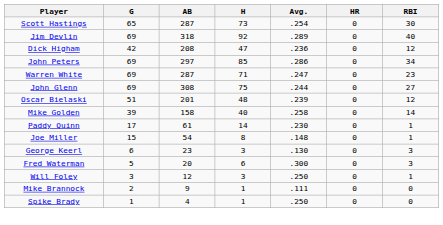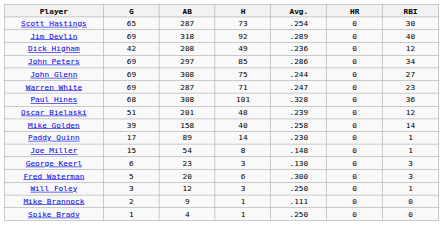 <table class="wikitable sortable">
 <tr>
 <th bgcolor="#DDDDFF" width="16%">Player</th>
 <th bgcolor="#DDDDFF" width="9%">G</th>
 <th bgcolor="#DDDDFF" width="9%">AB</th>
 <th bgcolor="#DDDDFF" width="9%">H</th>
 <th bgcolor="#DDDDFF" width="9%">Avg.</th>
 <th bgcolor="#DDDDFF" width="9%">HR</th>
 <th bgcolor="#DDDDFF" width="9%">RBI</th>
 </tr>
 <tr align=center>
 <td><a href='#'>Scott Hastings</a></td>
 <td>65</td>
 <td>287</td>
 <td>73</td>
 <td>.254</td>
 <td>0</td>
 <td>30</td>
 </tr>
 <tr align=center>
 <td><a href='#'>Jim Devlin</a></td>
 <td>69</td>
 <td>318</td>
 <td>92</td>
 <td>.289</td>
 <td>0</td>
 <td>40</td>
 </tr>
 <tr align=center>
 <td><a href='#'>Dick Higham</a></td>
 <td>42</td>
 <td>208</td>
-<td>47</td>
+<td>49</td>
 <td>.236</td>
 <td>0</td>
 <td>12</td>
 </tr>
 <tr align=center>
 <td><a href='#'>John Peters</a></td>
 <td>69</td>
 <td>297</td>
 <td>85</td>
 <td>.286</td>
 <td>0</td>
 <td>34</td>
 </tr>
 <tr align=center>
+<td><a href='#'>John Glenn</a></td>
+<td>69</td>
+<td>308</td>
+<td>75</td>
+<td>.244</td>
+<td>0</td>
+<td>27</td>
+</tr>
+<tr align=center>
 <td><a href='#'>Warren White</a></td>
 <td>69</td>
 <td>287</td>
 <td>71</td>
 <td>.247</td>
 <td>0</td>
 <td>23</td>
 </tr>
 <tr align=center>
-<td><a href='#'>John Glenn</a></td>
-<td>69</td>
+<td><a href='#'>Paul Hines</a></td>
+<td>68</td>
 <td>308</td>
-<td>75</td>
-<td>.244</td>
+<td>101</td>
+<td>.328</td>
 <td>0</td>
-<td>27</td>
+<td>36</td>
 </tr>
 <tr align=center>
 <td><a href='#'>Oscar Bielaski</a></td>
 <td>51</td>
 <td>201</td>
 <td>48</td>
 <td>.239</td>
 <td>0</td>
 <td>12</td>
 </tr>
 <tr align=center>
 <td><a href='#'>Mike Golden</a></td>
 <td>39</td>
 <td>158</td>
 <td>40</td>
 <td>.258</td>
 <td>0</td>
 <td>14</td>
 </tr>
 <tr align=center>
 <td><a href='#'>Paddy Quinn</a></td>
 <td>17</td>
-<td>61</td>
+<td>89</td>
 <td>14</td>
 <td>.230</td>
 <td>0</td>
 <td>1</td>
 </tr>
 <tr align=center>
 <td><a href='#'>Joe Miller</a></td>
 <td>15</td>
 <td>54</td>
 <td>8</td>
 <td>.148</td>
 <td>0</td>
 <td>1</td>
 </tr>
 <tr align=center>
 <td><a href='#'>George Keerl</a></td>
 <td>6</td>
 <td>23</td>
 <td>3</td>
 <td>.130</td>
 <td>0</td>
 <td>3</td>
 </tr>
 <tr align=center>
 <td><a href='#'>Fred Waterman</a></td>
 <td>5</td>
 <td>20</td>
 <td>6</td>
 <td>.300</td>
 <td>0</td>
 <td>3</td>
 </tr>
 <tr align=center>
 <td><a href='#'>Will Foley</a></td>
 <td>3</td>
 <td>12</td>
 <td>3</td>
 <td>.250</td>
 <td>0</td>
 <td>1</td>
 </tr>
 <tr align=center>
 <td><a href='#'>Mike Brannock</a></td>
 <td>2</td>
 <td>9</td>
 <td>1</td>
 <td>.111</td>
 <td>0</td>
 <td>0</td>
 </tr>
 <tr align=center>
 <td><a href='#'>Spike Brady</a></td>
 <td>1</td>
 <td>4</td>
 <td>1</td>
 <td>.250</td>
 <td>0</td>
 <td>0</td>
 </tr>
 </table>
